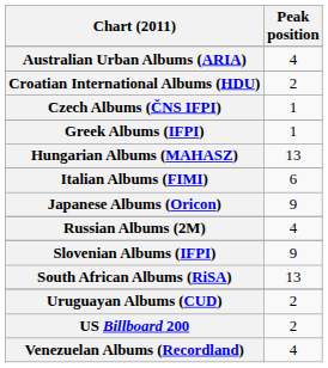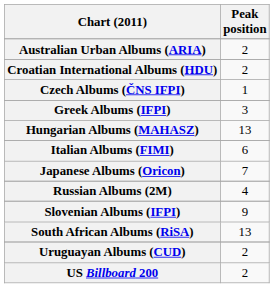 <table class="wikitable plainrowheaders sortable" style="text-align:center;">
 <tr>
 <th scope="col">Chart (2011)</th>
 <th scope="col">Peak<br>position</th>
 </tr>
 <tr>
 </tr>
 <tr>
 <th scope="row">Australian Urban Albums (<a href='#'>ARIA</a>)</th>
-<td>4</td>
+<td>2</td>
 </tr>
 <tr>
 </tr>
 <tr>
 </tr>
 <tr>
 </tr>
 <tr>
 </tr>
 <tr>
 <th scope="row">Croatian International Albums (<a href='#'>HDU</a>)</th>
 <td>2</td>
 </tr>
 <tr>
 <th scope="row">Czech Albums (<a href='#'>ČNS IFPI</a>)</th>
 <td>1</td>
 </tr>
 <tr>
 </tr>
 <tr>
 </tr>
 <tr>
 </tr>
 <tr>
 </tr>
 <tr>
 <th scope="row">Greek Albums (<a href='#'>IFPI</a>)</th>
-<td>1</td>
+<td>3</td>
 </tr>
 <tr>
 <th scope="row">Hungarian Albums (<a href='#'>MAHASZ</a>)</th>
 <td>13</td>
 </tr>
 <tr>
 </tr>
 <tr>
 <th scope="row">Italian Albums (<a href='#'>FIMI</a>)</th>
 <td>6</td>
 </tr>
 <tr>
 <th scope="row">Japanese Albums (<a href='#'>Oricon</a>)</th>
-<td>9</td>
+<td>7</td>
 </tr>
 <tr>
 </tr>
 <tr>
 </tr>
 <tr>
 </tr>
 <tr>
 </tr>
 <tr>
 </tr>
 <tr>
 <th scope="row">Russian Albums (2М)</th>
 <td>4</td>
 </tr>
 <tr>
 </tr>
 <tr>
 <th scope="row">Slovenian Albums (<a href='#'>IFPI</a>)</th>
 <td style="text-align:center;">9</td>
 </tr>
 <tr>
 <th scope="row">South African Albums (<a href='#'>RiSA</a>)</th>
 <td>13</td>
 </tr>
 <tr>
 </tr>
 <tr>
 </tr>
 <tr>
 </tr>
 <tr>
 </tr>
 <tr>
 </tr>
 <tr>
 </tr>
 <tr>
 <th scope="row">Uruguayan Albums (<a href='#'>CUD</a>)</th>
 <td>2</td>
 </tr>
 <tr>
 <th scope="row">US <a href='#'><em>Billboard</em> 200</a></th>
 <td>2</td>
 </tr>
-<tr>
-<th scope="row">Venezuelan Albums (<a href='#'>Recordland</a>)</th>
-<td>4</td>
-</tr>
 </table>
